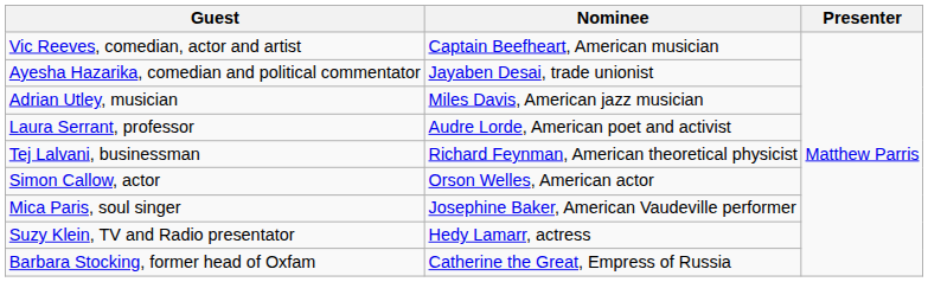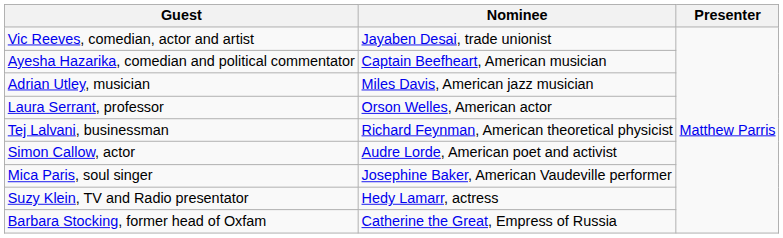 <table class="wikitable">
 <tr>
 <th>Guest</th>
 <th>Nominee</th>
 <th>Presenter</th>
 </tr>
 <tr>
 <td><a href='#'>Vic Reeves</a>, comedian, actor and artist</td>
-<td><a href='#'>Captain Beefheart</a>, American musician</td>
+<td><a href='#'>Jayaben Desai</a>, trade unionist</td>
 <td rowspan="9"><a href='#'>Matthew Parris</a></td>
 </tr>
 <tr>
 <td><a href='#'>Ayesha Hazarika</a>, comedian and political commentator</td>
-<td><a href='#'>Jayaben Desai</a>, trade unionist</td>
+<td><a href='#'>Captain Beefheart</a>, American musician</td>
 </tr>
 <tr>
 <td><a href='#'>Adrian Utley</a>, musician</td>
 <td><a href='#'>Miles Davis</a>, American jazz musician</td>
 </tr>
 <tr>
 <td><a href='#'>Laura Serrant</a>, professor</td>
-<td><a href='#'>Audre Lorde</a>, American poet and activist</td>
+<td><a href='#'>Orson Welles</a>, American actor</td>
 </tr>
 <tr>
 <td><a href='#'>Tej Lalvani</a>, businessman</td>
 <td><a href='#'>Richard Feynman</a>, American theoretical physicist</td>
 </tr>
 <tr>
 <td><a href='#'>Simon Callow</a>, actor</td>
-<td><a href='#'>Orson Welles</a>, American actor</td>
+<td><a href='#'>Audre Lorde</a>, American poet and activist</td>
 </tr>
 <tr>
 <td><a href='#'>Mica Paris</a>, soul singer</td>
 <td><a href='#'>Josephine Baker</a>, American Vaudeville performer</td>
 </tr>
 <tr>
 <td><a href='#'>Suzy Klein</a>, TV and Radio presentator</td>
 <td><a href='#'>Hedy Lamarr</a>, actress</td>
 </tr>
 <tr>
 <td><a href='#'>Barbara Stocking</a>,  former head of Oxfam</td>
 <td><a href='#'>Catherine the Great</a>, Empress of Russia</td>
 </tr>
 </table>
